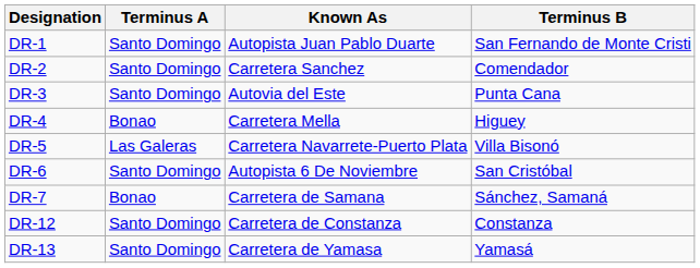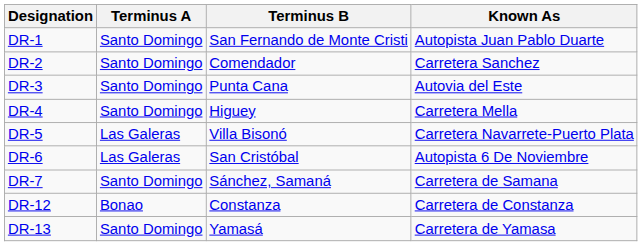 <table class="wikitable">
 <tr>
 <th>Designation</th>
 <th>Terminus A</th>
+<th>Terminus B</th>
 <th>Known As</th>
-<th>Terminus B</th>
 </tr>
 <tr>
 <td><a href='#'>DR-1</a></td>
 <td><a href='#'>Santo Domingo</a></td>
+<td><a href='#'>San Fernando de Monte Cristi</a></td>
 <td><a href='#'>Autopista Juan Pablo Duarte</a></td>
-<td><a href='#'>San Fernando de Monte Cristi</a></td>
 </tr>
 <tr>
 <td><a href='#'>DR-2</a></td>
 <td><a href='#'>Santo Domingo</a></td>
+<td><a href='#'>Comendador</a></td>
 <td><a href='#'>Carretera Sanchez</a></td>
-<td><a href='#'>Comendador</a></td>
 </tr>
 <tr>
 <td><a href='#'>DR-3</a></td>
 <td><a href='#'>Santo Domingo</a></td>
+<td><a href='#'>Punta Cana</a></td>
 <td><a href='#'>Autovia del Este</a></td>
-<td><a href='#'>Punta Cana</a></td>
 </tr>
 <tr>
 <td><a href='#'>DR-4</a></td>
-<td><a href='#'>Bonao</a></td>
+<td><a href='#'>Santo Domingo</a></td>
+<td><a href='#'>Higuey</a></td>
 <td><a href='#'>Carretera Mella</a></td>
-<td><a href='#'>Higuey</a></td>
 </tr>
 <tr>
 <td><a href='#'>DR-5</a></td>
 <td><a href='#'>Las Galeras</a></td>
+<td><a href='#'>Villa Bisonó</a></td>
 <td><a href='#'>Carretera Navarrete-Puerto Plata</a></td>
-<td><a href='#'>Villa Bisonó</a></td>
 </tr>
 <tr>
 <td><a href='#'>DR-6</a></td>
-<td><a href='#'>Santo Domingo</a></td>
+<td><a href='#'>Las Galeras</a></td>
+<td><a href='#'>San Cristóbal</a></td>
 <td><a href='#'>Autopista 6 De Noviembre</a></td>
-<td><a href='#'>San Cristóbal</a></td>
 </tr>
 <tr>
 <td><a href='#'>DR-7</a></td>
-<td><a href='#'>Bonao</a></td>
+<td><a href='#'>Santo Domingo</a></td>
+<td><a href='#'>Sánchez, Samaná</a></td>
 <td><a href='#'>Carretera de Samana</a></td>
-<td><a href='#'>Sánchez, Samaná</a></td>
 </tr>
 <tr>
 <td><a href='#'>DR-12</a></td>
-<td><a href='#'>Santo Domingo</a></td>
+<td><a href='#'>Bonao</a></td>
+<td><a href='#'>Constanza</a></td>
 <td><a href='#'>Carretera de Constanza</a></td>
-<td><a href='#'>Constanza</a></td>
 </tr>
 <tr>
 <td><a href='#'>DR-13</a></td>
 <td><a href='#'>Santo Domingo</a></td>
+<td><a href='#'>Yamasá</a></td>
 <td><a href='#'>Carretera de Yamasa</a></td>
-<td><a href='#'>Yamasá</a></td>
 </tr>
 </table>
